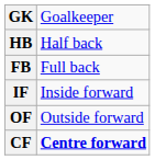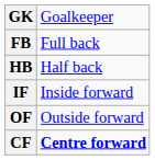 <table class="wikitable">
 <tr>
 <th>GK</th>
 <td><a href='#'>Goalkeeper</a></td>
 </tr>
 <tr>
+<th>FB</th>
+<td><a href='#'>Full back</a></td>
+</tr>
+<tr>
 <th>HB</th>
 <td><a href='#'>Half back</a></td>
-</tr>
-<tr>
-<th>FB</th>
-<td><a href='#'>Full back</a></td>
 </tr>
 <tr>
 <th>IF</th>
 <td><a href='#'>Inside forward</a></td>
 </tr>
 <tr>
 <th>OF</th>
 <td><a href='#'>Outside forward</a></td>
 </tr>
 <tr>
 <th>CF</th>
 <td><strong><a href='#'>Centre forward</a></strong></td>
 </tr>
 </table>
